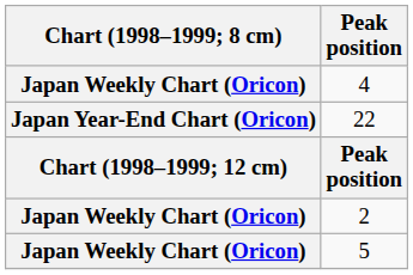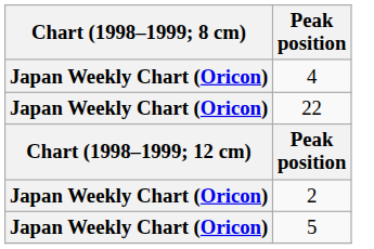 <table class="wikitable sortable plainrowheaders" style="text-align:center">
 <tr>
 <th scope="col">Chart (1998–1999; 8 cm)</th>
 <th scope="col">Peak<br>position</th>
 </tr>
 <tr>
 <th scope="row">Japan Weekly Chart (<a href='#'>Oricon</a>)</th>
 <td>4</td>
 </tr>
 <tr>
-<th scope="row">Japan Year-End Chart (<a href='#'>Oricon</a>)</th>
+<th scope="row">Japan Weekly Chart (<a href='#'>Oricon</a>)</th>
 <td>22</td>
 </tr>
 <tr>
 <th scope="col">Chart (1998–1999; 12 cm)</th>
 <th scope="col">Peak<br>position</th>
 </tr>
 <tr>
 <th scope="row">Japan Weekly Chart (<a href='#'>Oricon</a>)</th>
 <td>2</td>
 </tr>
 <tr>
 <th scope="row">Japan Weekly Chart (<a href='#'>Oricon</a>)</th>
 <td>5</td>
 </tr>
 <tr>
 </tr>
 </table>
